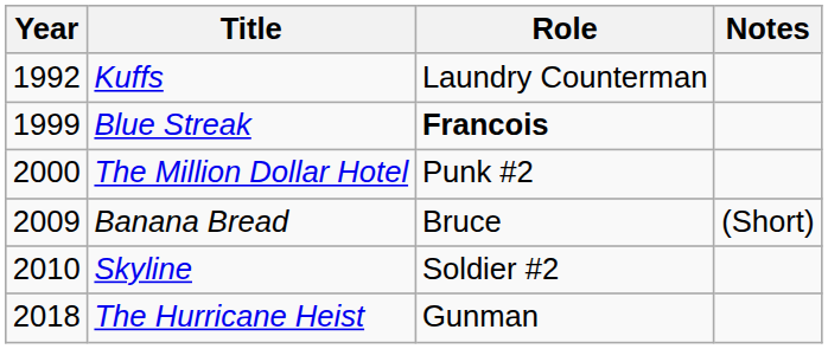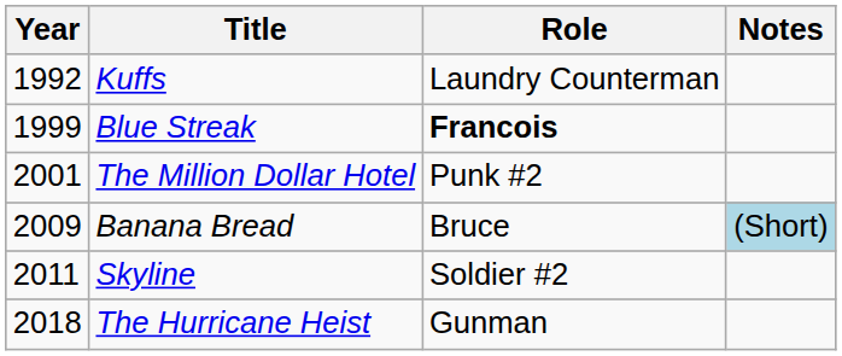 <table class="wikitable sortable">
 <tr>
 <th>Year</th>
 <th>Title</th>
 <th>Role</th>
 <th>Notes</th>
 </tr>
 <tr>
 <td>1992</td>
 <td><em><a href='#'>Kuffs</a></em></td>
 <td>Laundry Counterman</td>
 <td></td>
 </tr>
 <tr>
 <td>1999</td>
 <td><a href='#'><em>Blue Streak</em></a></td>
 <td><strong>Francois</strong></td>
 <td></td>
 </tr>
 <tr>
-<td>2000</td>
+<td>2001</td>
 <td><em><a href='#'>The Million Dollar Hotel</a></em></td>
 <td>Punk #2</td>
 <td></td>
 </tr>
 <tr>
 <td>2009</td>
 <td><em>Banana Bread</em></td>
 <td>Bruce</td>
-<td>(Short)</td>
+<td style="background: lightblue;">(Short)</td>
 </tr>
 <tr>
-<td>2010</td>
+<td>2011</td>
 <td><a href='#'><em>Skyline</em></a></td>
 <td>Soldier #2</td>
 <td></td>
 </tr>
 <tr>
 <td>2018</td>
 <td><em><a href='#'>The Hurricane Heist</a></em></td>
 <td>Gunman</td>
 <td></td>
 </tr>
 </table>
